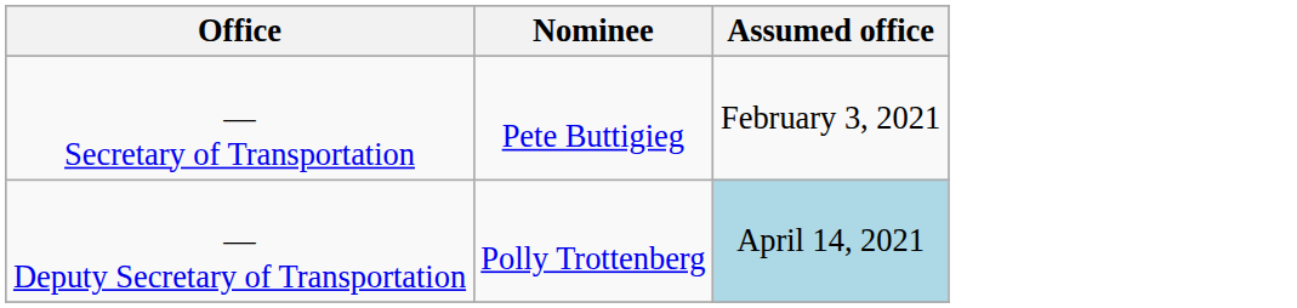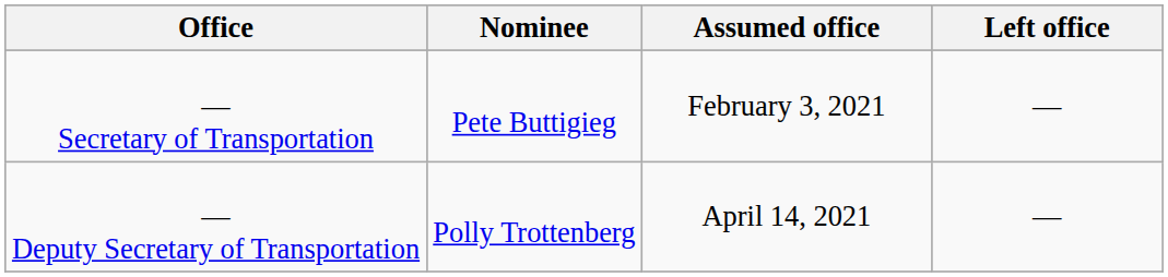 <table class="wikitable sortable" style="text-align:center">
 <tr>
 <th>Office</th>
 <th>Nominee</th>
 <th style="width:25%;" data-sort-type="date">Assumed office</th>
+<th style="width:20%;" data-sort-type="date">Left office</th>
 </tr>
 <tr>
 <td><br>—<br><a href='#'>Secretary of Transportation</a></td>
 <td><br><a href='#'>Pete Buttigieg</a></td>
 <td>February 3, 2021<br></td>
+<td>—</td>
 </tr>
 <tr>
 <td><br>—<br><a href='#'>Deputy Secretary of Transportation</a></td>
 <td><br><a href='#'>Polly Trottenberg</a></td>
-<td style="background: lightblue;">April 14, 2021<br></td>
+<td>April 14, 2021<br></td>
+<td>—</td>
 </tr>
 </table>
